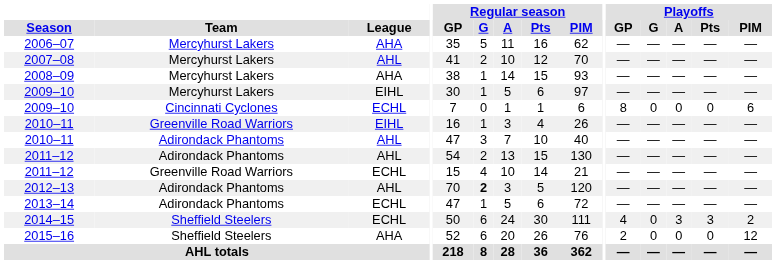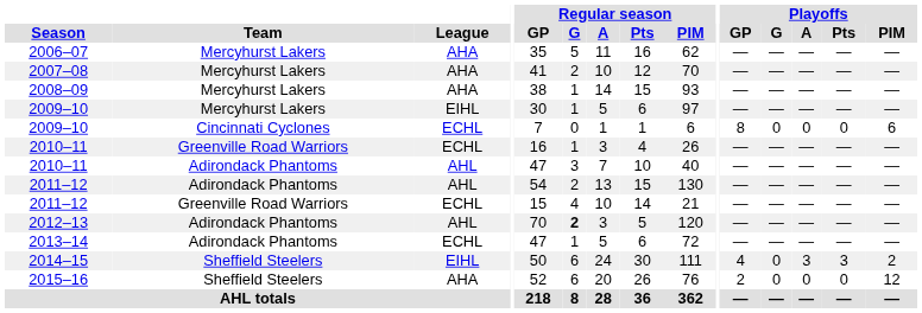 <table border="0" cellpadding="1" cellspacing="0" style="text-align:center; width:60em">
 <tr bgcolor="#e0e0e0">
 <th colspan="3" bgcolor="#ffffff"></th>
 <th rowspan="99" bgcolor="#ffffff"></th>
 <th colspan="5"><a href='#'>Regular season</a></th>
 <th rowspan="99" bgcolor="#ffffff"></th>
 <th colspan="5"><a href='#'>Playoffs</a></th>
 </tr>
 <tr bgcolor="#e0e0e0">
 <th><a href='#'>Season</a></th>
 <th>Team</th>
 <th>League</th>
 <th>GP</th>
 <th><a href='#'>G</a></th>
 <th><a href='#'>A</a></th>
 <th><a href='#'>Pts</a></th>
 <th><a href='#'>PIM</a></th>
 <th>GP</th>
 <th>G</th>
 <th>A</th>
 <th>Pts</th>
 <th>PIM</th>
 </tr>
 <tr>
 <td><a href='#'>2006–07</a></td>
 <td><a href='#'>Mercyhurst Lakers</a></td>
 <td><a href='#'>AHA</a></td>
 <td>35</td>
 <td>5</td>
 <td>11</td>
 <td>16</td>
 <td>62</td>
 <td>—</td>
 <td>—</td>
 <td>—</td>
 <td>—</td>
 <td>—</td>
 </tr>
 <tr bgcolor="#f0f0f0">
 <td><a href='#'>2007–08</a></td>
 <td>Mercyhurst Lakers</td>
-<td><a href='#'>AHL</a></td>
+<td>AHA</td>
 <td>41</td>
 <td>2</td>
 <td>10</td>
 <td>12</td>
 <td>70</td>
 <td>—</td>
 <td>—</td>
 <td>—</td>
 <td>—</td>
 <td>—</td>
 </tr>
 <tr>
 <td><a href='#'>2008–09</a></td>
 <td>Mercyhurst Lakers</td>
 <td>AHA</td>
 <td>38</td>
 <td>1</td>
 <td>14</td>
 <td>15</td>
 <td>93</td>
 <td>—</td>
 <td>—</td>
 <td>—</td>
 <td>—</td>
 <td>—</td>
 </tr>
 <tr bgcolor="#f0f0f0">
 <td><a href='#'>2009–10</a></td>
 <td>Mercyhurst Lakers</td>
 <td>EIHL</td>
 <td>30</td>
 <td>1</td>
 <td>5</td>
 <td>6</td>
 <td>97</td>
 <td>—</td>
 <td>—</td>
 <td>—</td>
 <td>—</td>
 <td>—</td>
 </tr>
 <tr>
 <td><a href='#'>2009–10</a></td>
 <td><a href='#'>Cincinnati Cyclones</a></td>
 <td><a href='#'>ECHL</a></td>
 <td>7</td>
 <td>0</td>
 <td>1</td>
 <td>1</td>
 <td>6</td>
 <td>8</td>
 <td>0</td>
 <td>0</td>
 <td>0</td>
 <td>6</td>
 </tr>
 <tr bgcolor="#f0f0f0">
 <td><a href='#'>2010–11</a></td>
 <td><a href='#'>Greenville Road Warriors</a></td>
-<td><a href='#'>EIHL</a></td>
+<td>ECHL</td>
 <td>16</td>
 <td>1</td>
 <td>3</td>
 <td>4</td>
 <td>26</td>
 <td>—</td>
 <td>—</td>
 <td>—</td>
 <td>—</td>
 <td>—</td>
 </tr>
 <tr>
 <td><a href='#'>2010–11</a></td>
 <td><a href='#'>Adirondack Phantoms</a></td>
 <td><a href='#'>AHL</a></td>
 <td>47</td>
 <td>3</td>
 <td>7</td>
 <td>10</td>
 <td>40</td>
 <td>—</td>
 <td>—</td>
 <td>—</td>
 <td>—</td>
 <td>—</td>
 </tr>
 <tr bgcolor="#f0f0f0">
 <td><a href='#'>2011–12</a></td>
 <td>Adirondack Phantoms</td>
 <td>AHL</td>
 <td>54</td>
 <td>2</td>
 <td>13</td>
 <td>15</td>
 <td>130</td>
 <td>—</td>
 <td>—</td>
 <td>—</td>
 <td>—</td>
 <td>—</td>
 </tr>
 <tr>
 <td><a href='#'>2011–12</a></td>
 <td>Greenville Road Warriors</td>
 <td>ECHL</td>
 <td>15</td>
 <td>4</td>
 <td>10</td>
 <td>14</td>
 <td>21</td>
 <td>—</td>
 <td>—</td>
 <td>—</td>
 <td>—</td>
 <td>—</td>
 </tr>
 <tr bgcolor="#f0f0f0">
 <td><a href='#'>2012–13</a></td>
 <td>Adirondack Phantoms</td>
 <td>AHL</td>
 <td>70</td>
 <td><strong>2</strong></td>
 <td>3</td>
 <td>5</td>
 <td>120</td>
 <td>—</td>
 <td>—</td>
 <td>—</td>
 <td>—</td>
 <td>—</td>
 </tr>
 <tr>
 <td><a href='#'>2013–14</a></td>
 <td>Adirondack Phantoms</td>
 <td>ECHL</td>
 <td>47</td>
 <td>1</td>
 <td>5</td>
 <td>6</td>
 <td>72</td>
 <td>—</td>
 <td>—</td>
 <td>—</td>
 <td>—</td>
 <td>—</td>
 </tr>
 <tr bgcolor="#f0f0f0">
 <td><a href='#'>2014–15</a></td>
 <td><a href='#'>Sheffield Steelers</a></td>
-<td>ECHL</td>
+<td><a href='#'>EIHL</a></td>
 <td>50</td>
 <td>6</td>
 <td>24</td>
 <td>30</td>
 <td>111</td>
 <td>4</td>
 <td>0</td>
 <td>3</td>
 <td>3</td>
 <td>2</td>
 </tr>
 <tr>
 <td><a href='#'>2015–16</a></td>
 <td>Sheffield Steelers</td>
 <td>AHA</td>
 <td>52</td>
 <td>6</td>
 <td>20</td>
 <td>26</td>
 <td>76</td>
 <td>2</td>
 <td>0</td>
 <td>0</td>
 <td>0</td>
 <td>12</td>
 </tr>
 <tr bgcolor="#e0e0e0">
 <th colspan="3">AHL totals</th>
 <th>218</th>
 <th>8</th>
 <th>28</th>
 <th>36</th>
 <th>362</th>
 <th>—</th>
 <th>—</th>
 <th>—</th>
 <th>—</th>
 <th>—</th>
 </tr>
 </table>
